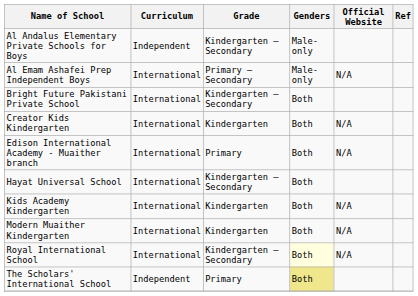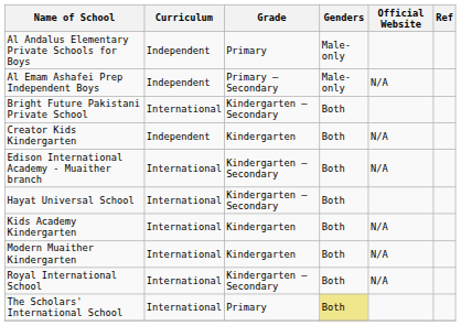 <table class="wikitable">
 <tr>
 <th>Name of School</th>
 <th>Curriculum</th>
 <th>Grade</th>
 <th>Genders</th>
 <th>Official Website</th>
 <th>Ref</th>
 </tr>
 <tr>
 <td>Al Andalus Elementary Private Schools for Boys</td>
 <td>Independent</td>
-<td>Kindergarten – Secondary</td>
+<td>Primary</td>
 <td>Male-only</td>
 <td></td>
 <td></td>
 </tr>
 <tr>
 <td>Al Emam Ashafei Prep Independent Boys</td>
-<td>International</td>
+<td>Independent</td>
 <td>Primary – Secondary</td>
 <td>Male-only</td>
 <td>N/A</td>
 <td></td>
 </tr>
 <tr>
 <td>Bright Future Pakistani Private School</td>
 <td>International</td>
 <td>Kindergarten – Secondary</td>
 <td>Both</td>
 <td></td>
 <td></td>
 </tr>
 <tr>
 <td>Creator Kids Kindergarten</td>
-<td>International</td>
+<td>Independent</td>
 <td>Kindergarten</td>
 <td>Both</td>
 <td>N/A</td>
 <td></td>
 </tr>
 <tr>
 <td>Edison International Academy - Muaither branch</td>
 <td>International</td>
-<td>Primary</td>
+<td>Kindergarten – Secondary</td>
 <td>Both</td>
 <td>N/A</td>
 <td></td>
 </tr>
 <tr>
 <td>Hayat Universal School</td>
 <td>International</td>
 <td>Kindergarten – Secondary</td>
 <td>Both</td>
 <td></td>
 <td></td>
 </tr>
 <tr>
 <td>Kids Academy Kindergarten</td>
 <td>International</td>
 <td>Kindergarten</td>
 <td>Both</td>
 <td>N/A</td>
 <td></td>
 </tr>
 <tr>
 <td>Modern Muaither Kindergarten</td>
 <td>International</td>
 <td>Kindergarten</td>
 <td>Both</td>
 <td>N/A</td>
 <td></td>
 </tr>
 <tr>
 <td>Royal International School</td>
 <td>International</td>
 <td>Kindergarten – Secondary</td>
-<td style="background: lightyellow;">Both</td>
+<td>Both</td>
 <td>N/A</td>
 <td></td>
 </tr>
 <tr>
 <td>The Scholars' International School</td>
-<td>Independent</td>
+<td>International</td>
 <td>Primary</td>
 <td style="background: khaki;">Both</td>
 <td></td>
 <td></td>
 </tr>
 <tr>
 </tr>
 </table>
